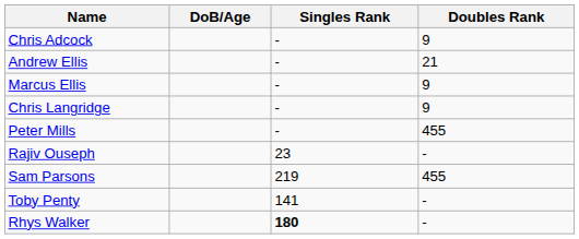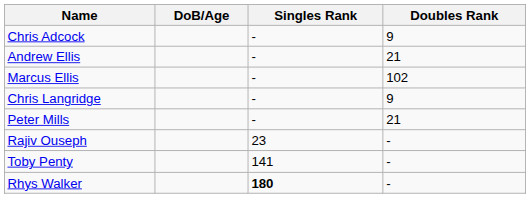 <table class="wikitable"  style="width:600px; font-size:95%;">
 <tr>
 <th align="left">Name</th>
 <th align="left">DoB/Age</th>
 <th align="left">Singles Rank</th>
 <th align="left">Doubles Rank</th>
 </tr>
 <tr>
 <td><a href='#'>Chris Adcock</a></td>
 <td></td>
 <td>-</td>
 <td>9</td>
 </tr>
 <tr>
 <td><a href='#'>Andrew Ellis</a></td>
 <td></td>
 <td>-</td>
 <td>21</td>
 </tr>
 <tr>
 <td><a href='#'>Marcus Ellis</a></td>
 <td></td>
 <td>-</td>
-<td>9</td>
+<td>102</td>
 </tr>
 <tr>
 <td><a href='#'>Chris Langridge</a></td>
 <td></td>
 <td>-</td>
 <td>9</td>
 </tr>
 <tr>
 <td><a href='#'>Peter Mills</a></td>
 <td></td>
 <td>-</td>
-<td>455</td>
+<td>21</td>
 </tr>
 <tr>
 <td><a href='#'>Rajiv Ouseph</a></td>
 <td></td>
 <td>23</td>
 <td>-</td>
-</tr>
-<tr>
-<td><a href='#'>Sam Parsons</a></td>
-<td></td>
-<td>219</td>
-<td>455</td>
 </tr>
 <tr>
 <td><a href='#'>Toby Penty</a></td>
 <td></td>
 <td>141</td>
 <td>-</td>
 </tr>
 <tr>
 <td><a href='#'>Rhys Walker</a></td>
 <td></td>
 <td><strong>180</strong></td>
 <td>-</td>
 </tr>
 </table>
